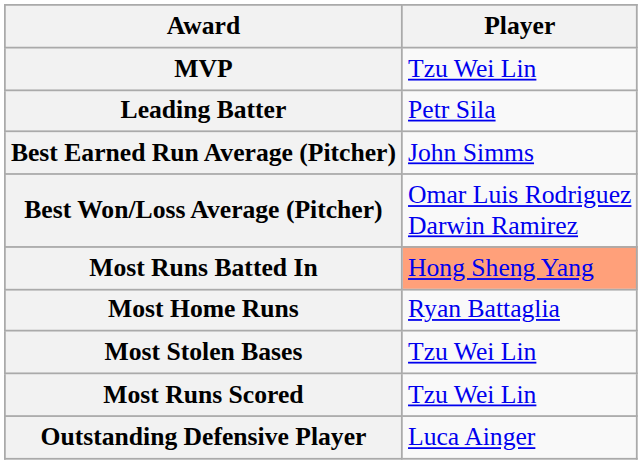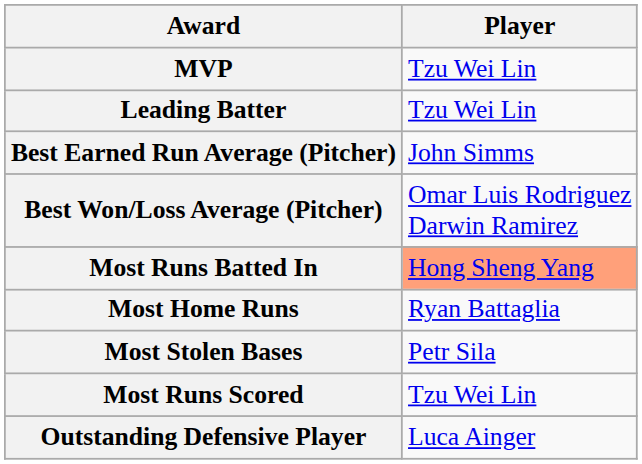 <table class="wikitable" style="border-collapse:collapse; font-size:90%;">
 <tr>
 <th>Award</th>
 <th>Player</th>
 </tr>
 <tr>
 <th>MVP</th>
 <td> <a href='#'>Tzu Wei Lin</a></td>
 </tr>
 <tr>
 <th>Leading Batter</th>
-<td> <a href='#'>Petr Sila</a></td>
+<td> <a href='#'>Tzu Wei Lin</a></td>
 </tr>
 <tr>
 <th>Best Earned Run Average (Pitcher)</th>
 <td> <a href='#'>John Simms</a></td>
 </tr>
 <tr>
 <th>Best Won/Loss Average (Pitcher)</th>
 <td> <a href='#'>Omar Luis Rodriguez</a><br> <a href='#'>Darwin Ramirez</a></td>
 </tr>
 <tr>
 <th>Most Runs Batted In</th>
 <td style="background: lightsalmon;"> <a href='#'>Hong Sheng Yang</a></td>
 </tr>
 <tr>
 <th>Most Home Runs</th>
 <td> <a href='#'>Ryan Battaglia</a></td>
 </tr>
 <tr>
 <th>Most Stolen Bases</th>
-<td> <a href='#'>Tzu Wei Lin</a></td>
+<td> <a href='#'>Petr Sila</a></td>
 </tr>
 <tr>
 <th>Most Runs Scored</th>
 <td> <a href='#'>Tzu Wei Lin</a></td>
 </tr>
 <tr>
 <th>Outstanding Defensive Player</th>
 <td> <a href='#'>Luca Ainger</a></td>
 </tr>
 </table>
